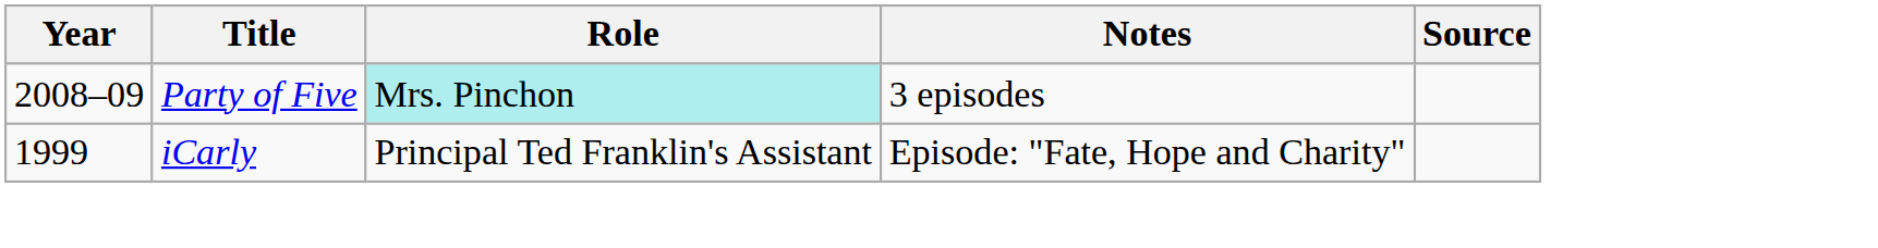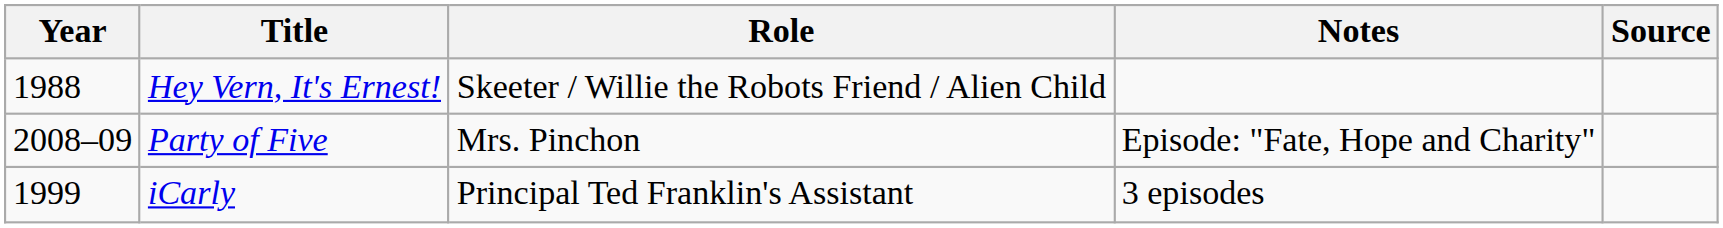 <table class="wikitable sortable plainrowheaders">
 <tr>
 <th>Year</th>
 <th>Title</th>
 <th>Role</th>
 <th class="unsortable">Notes</th>
 <th class="unsortable">Source</th>
 </tr>
 <tr>
+<td>1988</td>
+<td><em><a href='#'>Hey Vern, It's Ernest!</a></em></td>
+<td>Skeeter / Willie the Robots Friend / Alien Child</td>
+<td></td>
+<td></td>
+</tr>
+<tr>
 <td>2008–09</td>
 <td><em><a href='#'>Party of Five</a></em></td>
-<td style="background: paleturquoise;">Mrs. Pinchon</td>
-<td>3 episodes</td>
+<td>Mrs. Pinchon</td>
+<td>Episode: "Fate, Hope and Charity"</td>
 <td></td>
 </tr>
 <tr>
 <td>1999</td>
 <td><em><a href='#'>iCarly</a></em></td>
 <td>Principal Ted Franklin's Assistant</td>
-<td>Episode: "Fate, Hope and Charity"</td>
+<td>3 episodes</td>
 <td></td>
 </tr>
 </table>
